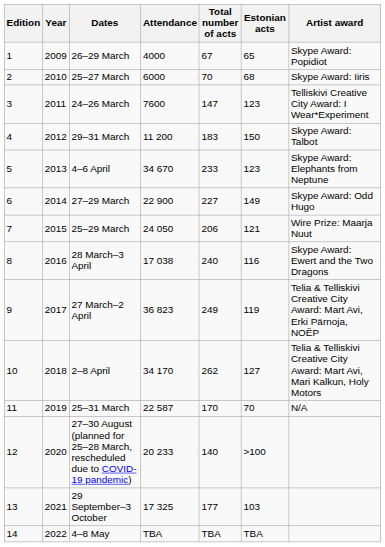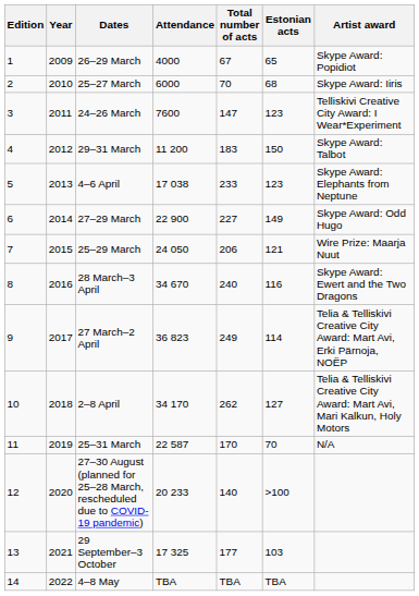 <table class="sortable wikitable" style="text-align:left">
 <tr>
 <th>Edition</th>
 <th>Year</th>
 <th>Dates</th>
 <th>Attendance</th>
 <th>Total number<br>of acts</th>
 <th>Estonian acts</th>
 <th>Artist award</th>
 </tr>
 <tr>
 <td>1</td>
 <td>2009</td>
 <td>26–29 March</td>
 <td>4000</td>
 <td>67</td>
 <td>65</td>
 <td>Skype Award: Popidiot</td>
 </tr>
 <tr>
 <td>2</td>
 <td>2010</td>
 <td>25–27 March</td>
 <td>6000</td>
 <td>70</td>
 <td>68</td>
 <td>Skype Award: Iiris</td>
 </tr>
 <tr>
 <td>3</td>
 <td>2011</td>
 <td>24–26 March</td>
 <td>7600</td>
 <td>147</td>
 <td>123</td>
 <td>Telliskivi Creative City Award: I Wear*Experiment</td>
 </tr>
 <tr>
 <td>4</td>
 <td>2012</td>
 <td>29–31 March</td>
 <td>11 200</td>
 <td>183</td>
 <td>150</td>
 <td>Skype Award: Talbot</td>
 </tr>
 <tr>
 <td>5</td>
 <td>2013</td>
 <td>4–6 April</td>
-<td>34 670</td>
+<td>17 038</td>
 <td>233</td>
 <td>123</td>
 <td>Skype Award: Elephants from Neptune</td>
 </tr>
 <tr>
 <td>6</td>
 <td>2014</td>
 <td>27–29 March</td>
 <td>22 900</td>
 <td>227</td>
 <td>149</td>
 <td>Skype Award: Odd Hugo</td>
 </tr>
 <tr>
 <td>7</td>
 <td>2015</td>
 <td>25–29 March</td>
 <td>24 050</td>
 <td>206</td>
 <td>121</td>
 <td>Wire Prize: Maarja Nuut</td>
 </tr>
 <tr>
 <td>8</td>
 <td>2016</td>
 <td>28 March–3 April</td>
-<td>17 038</td>
+<td>34 670</td>
 <td>240</td>
 <td>116</td>
 <td>Skype Award: Ewert and the Two Dragons</td>
 </tr>
 <tr>
 <td>9</td>
 <td>2017</td>
 <td>27 March–2 April</td>
 <td>36 823</td>
 <td>249</td>
-<td>119</td>
+<td>114</td>
 <td>Telia & Telliskivi Creative City Award: Mart Avi, Erki Pärnoja, NOËP</td>
 </tr>
 <tr>
 <td>10</td>
 <td>2018</td>
 <td>2–8 April</td>
 <td>34 170</td>
 <td>262</td>
 <td>127</td>
 <td>Telia & Telliskivi Creative City Award: Mart Avi, Mari Kalkun, Holy Motors</td>
 </tr>
 <tr>
 <td>11</td>
 <td>2019</td>
 <td>25–31 March</td>
 <td>22 587</td>
 <td>170</td>
 <td>70</td>
 <td>N/A</td>
 </tr>
 <tr>
 <td>12</td>
 <td>2020</td>
 <td>27–30 August (planned for 25–28 March, rescheduled due to <a href='#'>COVID-19 pandemic</a>)</td>
 <td>20 233</td>
 <td>140</td>
 <td>>100</td>
 <td></td>
 </tr>
 <tr>
 <td>13</td>
 <td>2021</td>
 <td>29 September–3 October</td>
 <td>17 325</td>
 <td>177</td>
 <td>103</td>
 <td></td>
 </tr>
 <tr>
 <td>14</td>
 <td>2022</td>
 <td>4–8 May</td>
 <td>TBA</td>
 <td>TBA</td>
 <td>TBA</td>
 <td></td>
 </tr>
 </table>
